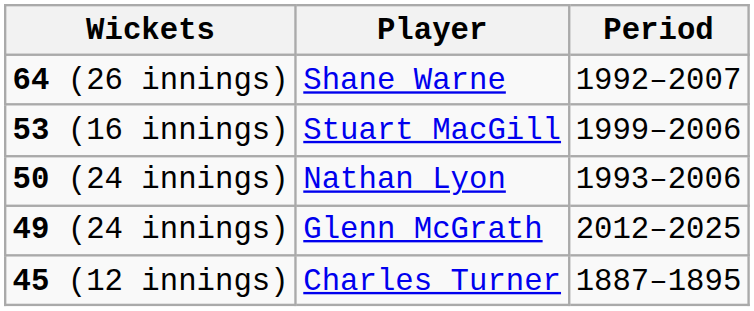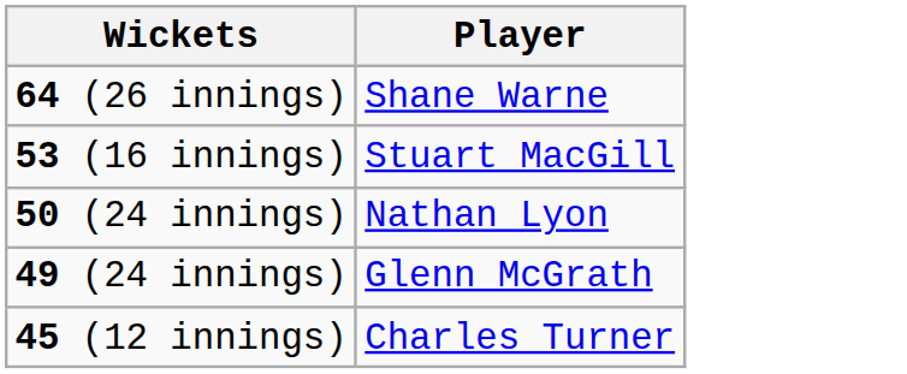 <table class="wikitable">
 <tr>
 <th>Wickets</th>
 <th>Player</th>
-<th>Period</th>
 </tr>
 <tr>
 <td><strong>64</strong> (26 innings)</td>
 <td> <a href='#'>Shane Warne</a></td>
-<td>1992–2007</td>
 </tr>
 <tr>
 <td><strong>53</strong> (16 innings)</td>
 <td> <a href='#'>Stuart MacGill</a></td>
-<td>1999–2006</td>
 </tr>
 <tr>
 <td><strong>50</strong> (24 innings)</td>
 <td> <a href='#'>Nathan Lyon</a></td>
-<td>1993–2006</td>
 </tr>
 <tr>
 <td><strong>49</strong> (24 innings)</td>
 <td> <a href='#'>Glenn McGrath</a></td>
-<td>2012–2025</td>
 </tr>
 <tr>
 <td><strong>45</strong> (12 innings)</td>
 <td> <a href='#'>Charles Turner</a></td>
-<td>1887–1895</td>
 </tr>
 </table>
